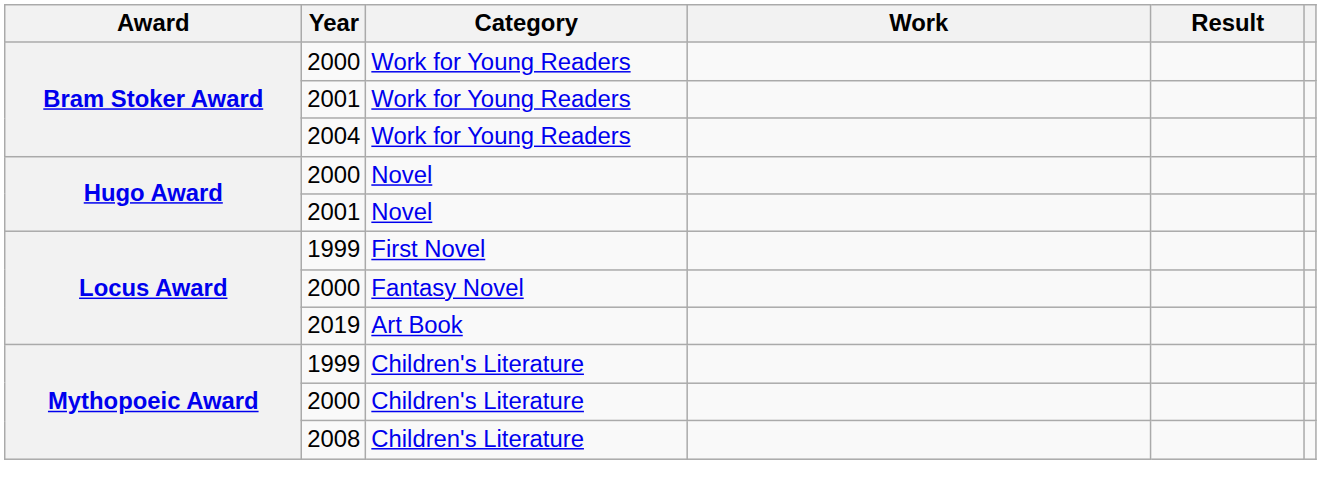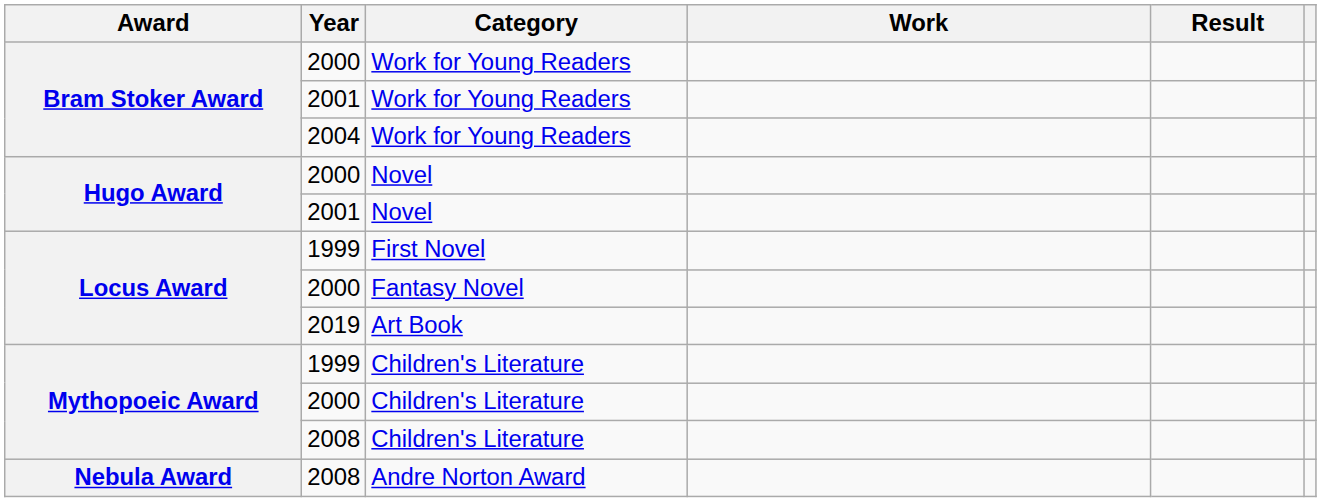 <table class="wikitable sortable plainrowheaders">
 <tr>
 <th scope=col style="width: 12em">Award</th>
 <th scope=col>Year</th>
 <th scope=col style="width: 13em">Category</th>
 <th scope=col style="width: 19em">Work</th>
 <th scope=col style="width: 6em">Result</th>
 <th scope=col class=unsortable></th>
 </tr>
 <tr>
 <th scope=row style="text-align: center" rowspan=3><a href='#'>Bram Stoker Award</a></th>
 <td style="text-align: center">2000</td>
 <td><a href='#'>Work for Young Readers</a></td>
 <td><em></em></td>
 <td></td>
 <td style="text-align: center"></td>
 </tr>
 <tr>
 <td style="text-align: center">2001</td>
 <td><a href='#'>Work for Young Readers</a></td>
 <td><em></em></td>
 <td></td>
 <td style="text-align: center"></td>
 </tr>
 <tr>
 <td style="text-align: center">2004</td>
 <td><a href='#'>Work for Young Readers</a></td>
 <td><em></em></td>
 <td></td>
 <td style="text-align: center"></td>
 </tr>
 <tr>
 <th scope=row style="text-align: center" rowspan=2><a href='#'>Hugo Award</a></th>
 <td style="text-align: center">2000</td>
 <td><a href='#'>Novel</a></td>
 <td><em></em></td>
 <td></td>
 <td style="text-align: center"></td>
 </tr>
 <tr>
 <td style="text-align: center">2001</td>
 <td><a href='#'>Novel</a></td>
 <td><em></em></td>
 <td></td>
 <td style="text-align: center"></td>
 </tr>
 <tr>
 <th scope=row style="text-align: center" rowspan=3><a href='#'>Locus Award</a></th>
 <td style="text-align: center">1999</td>
 <td><a href='#'>First Novel</a></td>
 <td><em></em></td>
 <td></td>
 <td style="text-align: center"></td>
 </tr>
 <tr>
 <td style="text-align: center">2000</td>
 <td><a href='#'>Fantasy Novel</a></td>
 <td><em></em></td>
 <td></td>
 <td style="text-align: center"></td>
 </tr>
 <tr>
 <td style="text-align: center">2019</td>
 <td><a href='#'>Art Book</a></td>
 <td></td>
 <td></td>
 <td style="text-align: center"></td>
 </tr>
 <tr>
 <th scope=row style="text-align: center" rowspan=3><a href='#'>Mythopoeic Award</a></th>
 <td style="text-align: center">1999</td>
 <td><a href='#'>Children's Literature</a></td>
 <td><em></em></td>
 <td></td>
 <td style="text-align: center"></td>
 </tr>
 <tr>
 <td style="text-align: center">2000</td>
 <td><a href='#'>Children's Literature</a></td>
 <td><em></em></td>
 <td></td>
 <td style="text-align: center"></td>
 </tr>
 <tr>
 <td style="text-align: center">2008</td>
 <td><a href='#'>Children's Literature</a></td>
 <td></td>
 <td></td>
 <td style="text-align: center"></td>
 </tr>
+<tr>
+<th scope=row style="text-align: center"><a href='#'>Nebula Award</a></th>
+<td style="text-align: center">2008</td>
+<td><a href='#'>Andre Norton Award</a></td>
+<td><em></em></td>
+<td></td>
+<td style="text-align: center"></td>
+</tr>
 </table>
